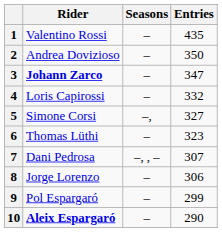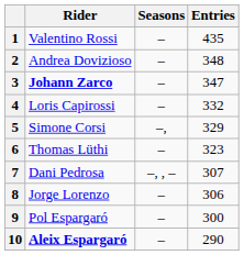 <table class="wikitable" style="text-align:center">
 <tr>
 <th></th>
 <th>Rider</th>
 <th>Seasons</th>
 <th>Entries</th>
 </tr>
 <tr>
 <th>1</th>
 <td align=left> <a href='#'>Valentino Rossi</a></td>
 <td>–</td>
 <td>435</td>
 </tr>
 <tr>
 <th>2</th>
 <td align=left> <a href='#'>Andrea Dovizioso</a></td>
 <td>–</td>
-<td>350</td>
+<td>348</td>
 </tr>
 <tr>
 <th>3</th>
 <td align=left> <strong><a href='#'>Johann Zarco</a></strong></td>
 <td>–</td>
 <td>347</td>
 </tr>
 <tr>
 <th>4</th>
 <td align=left> <a href='#'>Loris Capirossi</a></td>
 <td>–</td>
 <td>332</td>
 </tr>
 <tr>
 <th>5</th>
 <td align=left> <a href='#'>Simone Corsi</a></td>
 <td>–, </td>
-<td>327</td>
+<td>329</td>
 </tr>
 <tr>
 <th>6</th>
 <td align=left> <a href='#'>Thomas Lüthi</a></td>
 <td>–</td>
 <td>323</td>
 </tr>
 <tr>
 <th>7</th>
 <td align=left> <a href='#'>Dani Pedrosa</a></td>
 <td>–, , –</td>
 <td>307</td>
 </tr>
 <tr>
 <th>8</th>
 <td align=left> <a href='#'>Jorge Lorenzo</a></td>
 <td>–</td>
 <td>306</td>
 </tr>
 <tr>
 <th>9</th>
 <td align=left> <a href='#'>Pol Espargaró</a></td>
 <td>–</td>
-<td>299</td>
+<td>300</td>
 </tr>
 <tr>
 <th>10</th>
 <td align=left> <strong><a href='#'>Aleix Espargaró</a></strong></td>
 <td>–</td>
 <td>290</td>
 </tr>
 </table>
